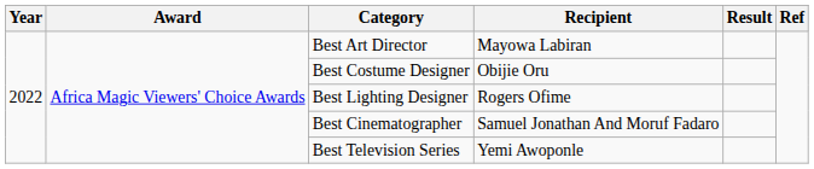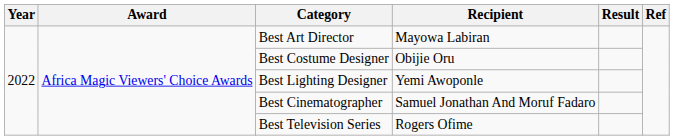 <table class="wikitable">
 <tr>
 <th>Year</th>
 <th>Award</th>
 <th>Category</th>
 <th>Recipient</th>
 <th>Result</th>
 <th>Ref</th>
 </tr>
 <tr>
 <td rowspan="5">2022</td>
 <td rowspan="5"><a href='#'>Africa Magic Viewers' Choice Awards</a></td>
 <td>Best Art Director</td>
 <td>Mayowa Labiran</td>
 <td></td>
 <td rowspan="5"></td>
 </tr>
 <tr>
 <td>Best Costume Designer</td>
 <td>Obijie Oru</td>
 <td></td>
 </tr>
 <tr>
 <td>Best Lighting Designer</td>
-<td>Rogers Ofime</td>
+<td>Yemi Awoponle</td>
 <td></td>
 </tr>
 <tr>
 <td>Best Cinematographer</td>
 <td>Samuel Jonathan And Moruf Fadaro</td>
 <td></td>
 </tr>
 <tr>
 <td>Best Television Series</td>
-<td>Yemi Awoponle</td>
+<td>Rogers Ofime</td>
 <td></td>
 </tr>
 </table>
